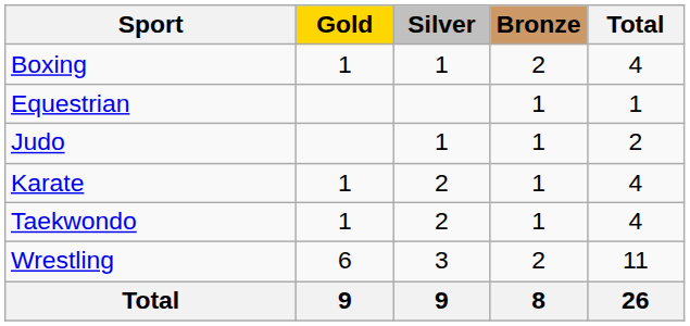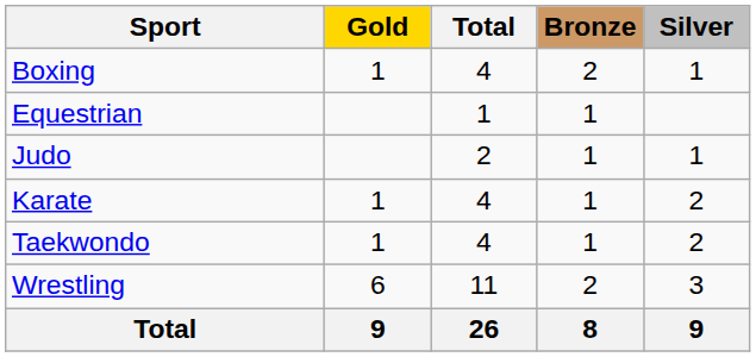 <table class="wikitable sortable" style="text-align:center;">
 <tr>
 <th width=180>Sport</th>
 <th scope="col" style="background:gold; width:55px;">Gold</th>
+<th width=55>Total</th>
+<th scope="col" style="background:#cc9966; width:55px;">Bronze</th>
 <th scope="col" style="background:silver; width:55px;">Silver</th>
-<th scope="col" style="background:#cc9966; width:55px;">Bronze</th>
-<th width=55>Total</th>
 </tr>
 <tr>
 <td align=left><a href='#'>Boxing</a></td>
 <td>1</td>
+<td>4</td>
+<td>2</td>
 <td>1</td>
-<td>2</td>
-<td>4</td>
 </tr>
 <tr>
 <td align=left><a href='#'>Equestrian</a></td>
 <td></td>
+<td>1</td>
+<td>1</td>
 <td></td>
+</tr>
+<tr>
+<td align=left><a href='#'>Judo</a></td>
+<td></td>
+<td>2</td>
 <td>1</td>
 <td>1</td>
 </tr>
 <tr>
-<td align=left><a href='#'>Judo</a></td>
-<td></td>
+<td align=left><a href='#'>Karate</a></td>
 <td>1</td>
+<td>4</td>
 <td>1</td>
 <td>2</td>
 </tr>
 <tr>
-<td align=left><a href='#'>Karate</a></td>
+<td align=left><a href='#'>Taekwondo</a></td>
+<td>1</td>
+<td>4</td>
 <td>1</td>
 <td>2</td>
-<td>1</td>
-<td>4</td>
-</tr>
-<tr>
-<td align=left><a href='#'>Taekwondo</a></td>
-<td>1</td>
-<td>2</td>
-<td>1</td>
-<td>4</td>
 </tr>
 <tr>
 <td align=left><a href='#'>Wrestling</a></td>
 <td>6</td>
+<td>11</td>
+<td>2</td>
 <td>3</td>
-<td>2</td>
-<td>11</td>
 </tr>
 <tr class="sortbottom">
 <th>Total</th>
 <th>9</th>
+<th>26</th>
+<th>8</th>
 <th>9</th>
-<th>8</th>
-<th>26</th>
 </tr>
 </table>
